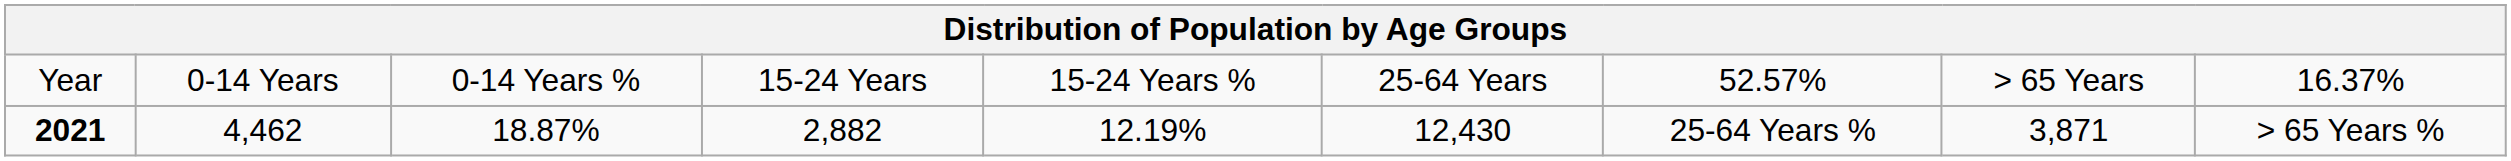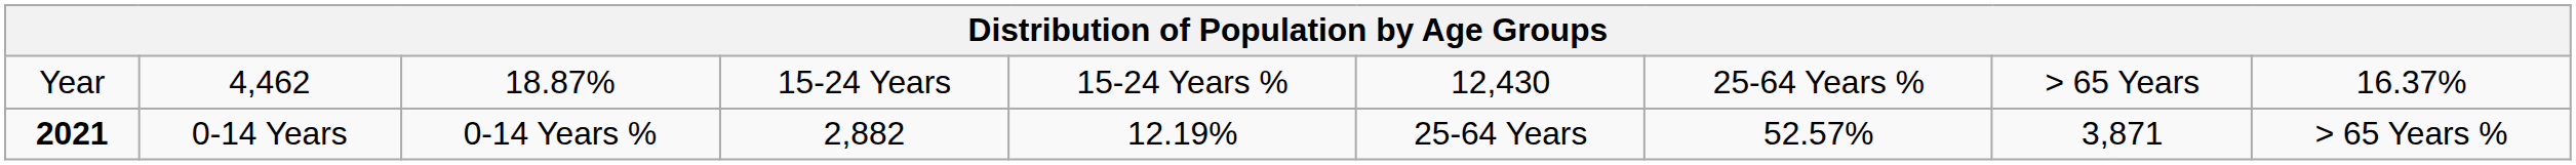 <table class="wikitable" style="text-align:center; width:100%;">
 <tr>
 <th colspan="14">Distribution of Population by Age Groups</th>
 </tr>
 <tr>
 <td>Year</td>
-<td>0-14 Years</td>
-<td>0-14 Years %</td>
+<td>4,462</td>
+<td>18.87%</td>
 <td>15-24 Years</td>
 <td>15-24 Years %</td>
-<td>25-64 Years</td>
-<td>52.57%</td>
+<td>12,430</td>
+<td>25-64 Years %</td>
 <td>> 65 Years</td>
 <td>16.37%</td>
 </tr>
 <tr>
 <td><strong>2021</strong></td>
-<td>4,462</td>
-<td>18.87%</td>
+<td>0-14 Years</td>
+<td>0-14 Years %</td>
 <td>2,882</td>
 <td>12.19%</td>
-<td>12,430</td>
-<td>25-64 Years %</td>
+<td>25-64 Years</td>
+<td>52.57%</td>
 <td>3,871</td>
 <td>> 65 Years %</td>
 </tr>
 </table>
